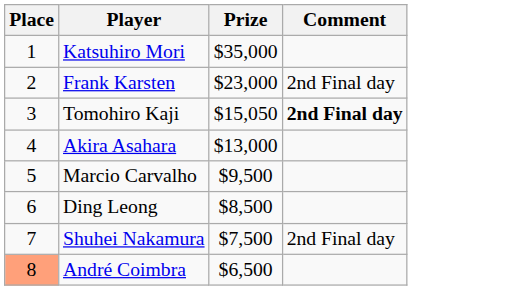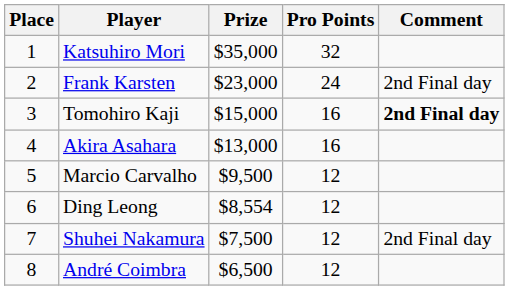 <table class="wikitable">
 <tr>
 <th>Place</th>
 <th>Player</th>
 <th>Prize</th>
+<th>Pro Points</th>
 <th>Comment</th>
 </tr>
 <tr>
 <td align=center>1</td>
 <td> <a href='#'>Katsuhiro Mori</a></td>
 <td align=center>$35,000</td>
+<td align=center>32</td>
 <td></td>
 </tr>
 <tr>
 <td align=center>2</td>
 <td> <a href='#'>Frank Karsten</a></td>
 <td align=center>$23,000</td>
+<td align=center>24</td>
 <td>2nd Final day</td>
 </tr>
 <tr>
 <td align=center>3</td>
 <td> Tomohiro Kaji</td>
-<td align=center>$15,050</td>
+<td align=center>$15,000</td>
+<td align=center>16</td>
 <td><strong>2nd Final day</strong></td>
 </tr>
 <tr>
 <td align=center>4</td>
 <td> <a href='#'>Akira Asahara</a></td>
 <td align=center>$13,000</td>
+<td align=center>16</td>
 <td></td>
 </tr>
 <tr>
 <td align=center>5</td>
 <td> Marcio Carvalho</td>
 <td align=center>$9,500</td>
+<td align=center>12</td>
 <td></td>
 </tr>
 <tr>
 <td align=center>6</td>
 <td> Ding Leong</td>
-<td align=center>$8,500</td>
+<td align=center>$8,554</td>
+<td align=center>12</td>
 <td></td>
 </tr>
 <tr>
 <td align=center>7</td>
 <td> <a href='#'>Shuhei Nakamura</a></td>
 <td align=center>$7,500</td>
+<td align=center>12</td>
 <td>2nd Final day</td>
 </tr>
 <tr>
-<td align=center style="background: lightsalmon;">8</td>
+<td align=center>8</td>
 <td> <a href='#'>André Coimbra</a></td>
 <td align=center>$6,500</td>
+<td align=center>12</td>
 <td></td>
 </tr>
 </table>
